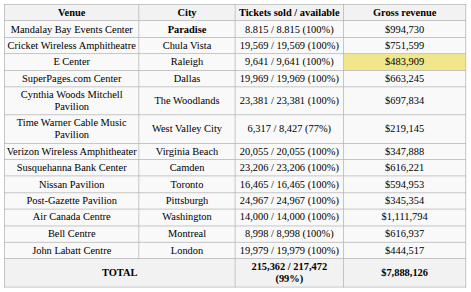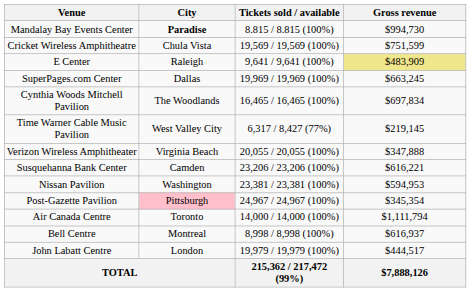 <table class="wikitable" style="text-align:center">
 <tr>
 <th width="200">Venue</th>
 <th width="140">City</th>
 <th width="160">Tickets sold / available</th>
 <th width="180">Gross revenue</th>
 </tr>
 <tr>
 <td>Mandalay Bay Events Center</td>
 <td><strong>Paradise</strong></td>
 <td>8.815 / 8.815 (100%)</td>
 <td>$994,730 </td>
 </tr>
 <tr>
 <td>Cricket Wireless Amphitheatre</td>
 <td>Chula Vista</td>
 <td>19,569 / 19,569 (100%)</td>
 <td>$751,599 </td>
 </tr>
 <tr>
 <td>E Center</td>
 <td>Raleigh</td>
 <td>9,641 / 9,641 (100%)</td>
 <td style="background: khaki;">$483,909 </td>
 </tr>
 <tr>
 <td>SuperPages.com Center</td>
 <td>Dallas</td>
 <td>19,969 / 19,969 (100%)</td>
 <td>$663,245</td>
 </tr>
 <tr>
 <td>Cynthia Woods Mitchell Pavilion</td>
 <td>The Woodlands</td>
-<td>23,381 / 23,381 (100%)</td>
+<td>16,465 / 16,465 (100%)</td>
 <td>$697,834 </td>
 </tr>
 <tr>
 <td>Time Warner Cable Music Pavilion</td>
 <td>West Valley City</td>
 <td>6,317 / 8,427 (77%)</td>
 <td>$219,145</td>
 </tr>
 <tr>
 <td>Verizon Wireless Amphitheater</td>
 <td>Virginia Beach</td>
 <td>20,055 / 20,055 (100%)</td>
 <td>$347,888</td>
 </tr>
 <tr>
 <td>Susquehanna Bank Center</td>
 <td>Camden</td>
 <td>23,206 / 23,206 (100%)</td>
 <td>$616,221</td>
 </tr>
 <tr>
 <td>Nissan Pavilion</td>
-<td>Toronto</td>
-<td>16,465 / 16,465 (100%)</td>
+<td>Washington</td>
+<td>23,381 / 23,381 (100%)</td>
 <td>$594,953</td>
 </tr>
 <tr>
 <td>Post-Gazette Pavilion</td>
-<td>Pittsburgh</td>
+<td style="background: pink;">Pittsburgh</td>
 <td>24,967 / 24,967 (100%)</td>
 <td>$345,354</td>
 </tr>
 <tr>
 <td>Air Canada Centre</td>
-<td>Washington</td>
+<td>Toronto</td>
 <td>14,000 / 14,000 (100%)</td>
 <td>$1,111,794</td>
 </tr>
 <tr>
 <td>Bell Centre</td>
 <td>Montreal</td>
 <td>8,998 / 8,998 (100%)</td>
 <td>$616,937</td>
 </tr>
 <tr>
 <td>John Labatt Centre</td>
 <td>London</td>
 <td>19,979 / 19,979 (100%)</td>
 <td>$444,517</td>
 </tr>
 <tr>
 <th colspan="2">TOTAL</th>
 <th>215,362 / 217,472 (99%)</th>
 <th>$7,888,126</th>
 </tr>
 </table>
